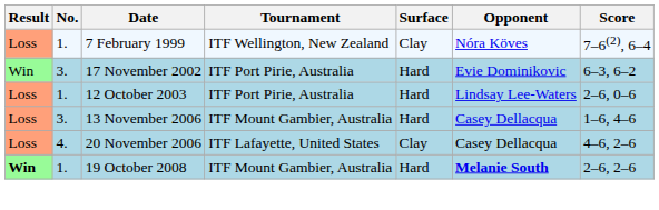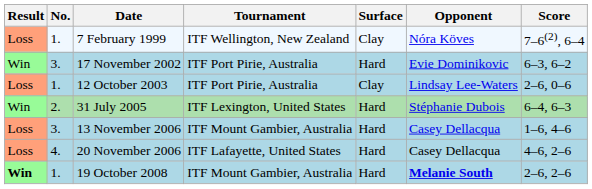 <table class="sortable wikitable" style=font-size:97%>
 <tr>
 <th>Result</th>
 <th>No.</th>
 <th>Date</th>
 <th>Tournament</th>
 <th>Surface</th>
 <th>Opponent</th>
 <th>Score</th>
 </tr>
 <tr style="background:#f0f8ff;">
 <td style="background:#ffa07a;">Loss</td>
 <td>1.</td>
 <td>7 February 1999</td>
 <td>ITF Wellington, New Zealand</td>
 <td>Clay</td>
 <td> <a href='#'>Nóra Köves</a></td>
 <td>7–6<sup>(2)</sup>, 6–4</td>
 </tr>
 <tr style="background:lightblue;">
 <td style="background:#98fb98;">Win</td>
 <td>3.</td>
 <td>17 November 2002</td>
 <td>ITF Port Pirie, Australia</td>
 <td>Hard</td>
 <td> <a href='#'>Evie Dominikovic</a></td>
 <td>6–3, 6–2</td>
 </tr>
 <tr style="background:lightblue;">
 <td style="background:#ffa07a;">Loss</td>
 <td>1.</td>
 <td>12 October 2003</td>
 <td>ITF Port Pirie, Australia</td>
-<td>Hard</td>
+<td>Clay</td>
 <td> <a href='#'>Lindsay Lee-Waters</a></td>
 <td>2–6, 0–6</td>
+</tr>
+<tr style="background:#addfad;">
+<td style="background:#98fb98;">Win</td>
+<td>2.</td>
+<td>31 July 2005</td>
+<td>ITF Lexington, United States</td>
+<td>Hard</td>
+<td> <a href='#'>Stéphanie Dubois</a></td>
+<td>6–4, 6–3</td>
 </tr>
 <tr style="background:lightblue;">
 <td style="background:#ffa07a;">Loss</td>
 <td>3.</td>
 <td>13 November 2006</td>
 <td>ITF Mount Gambier, Australia</td>
 <td>Hard</td>
 <td> <a href='#'>Casey Dellacqua</a></td>
 <td>1–6, 4–6</td>
 </tr>
 <tr style="background:lightblue;">
 <td style="background:#ffa07a;">Loss</td>
 <td>4.</td>
 <td>20 November 2006</td>
 <td>ITF Lafayette, United States</td>
-<td>Clay</td>
+<td>Hard</td>
 <td> Casey Dellacqua</td>
 <td>4–6, 2–6</td>
 </tr>
 <tr style="background:lightblue;">
 <td style="background:#98fb98;"><strong>Win</strong></td>
 <td>1.</td>
 <td>19 October 2008</td>
 <td>ITF Mount Gambier, Australia</td>
 <td>Hard</td>
 <td><strong> <a href='#'>Melanie South</a></strong></td>
 <td>2–6, 2–6</td>
 </tr>
 </table>
